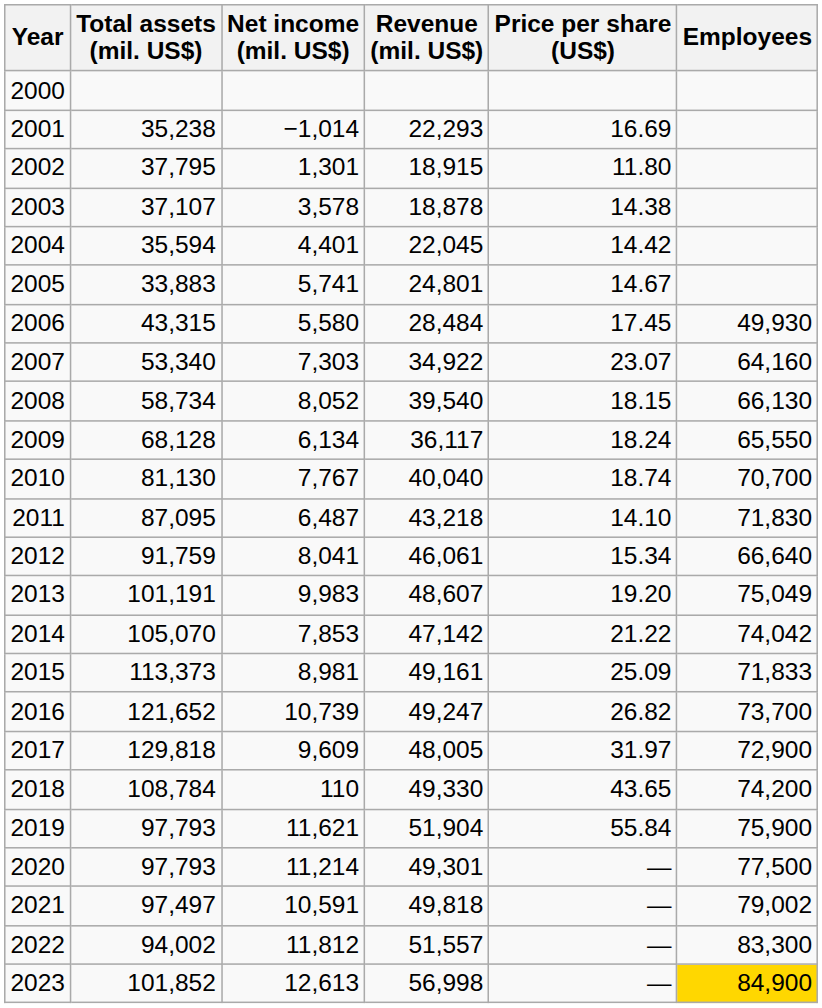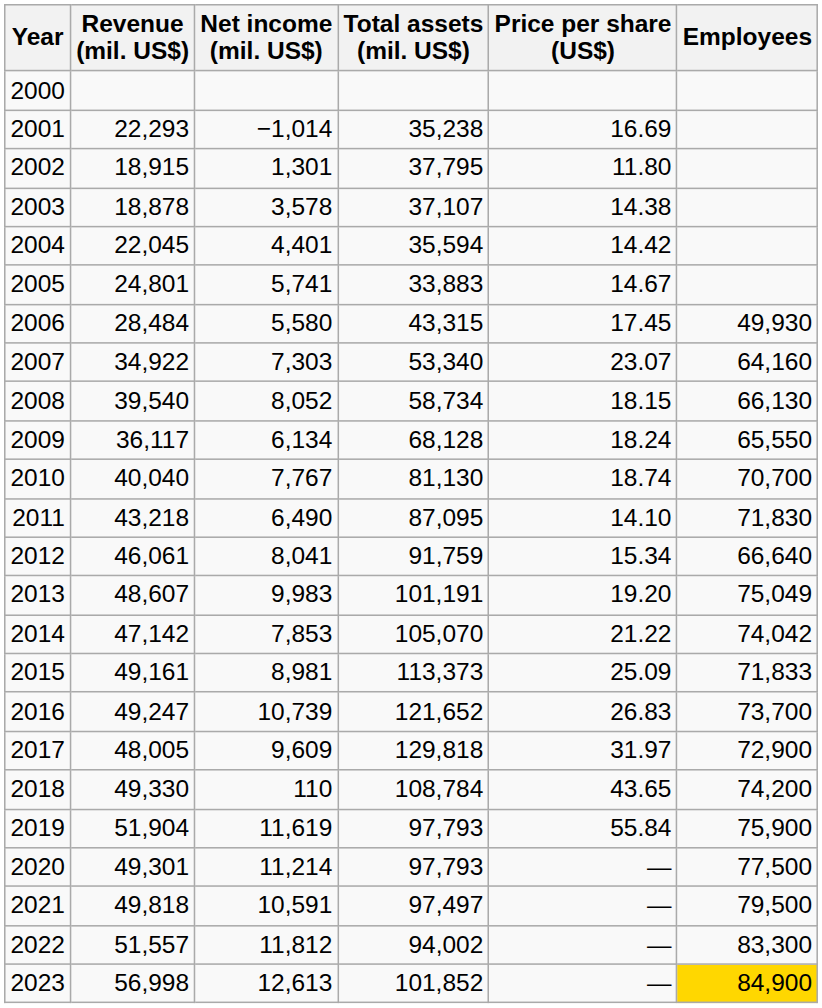 <table class="wikitable float-left sortable" style="text-align: right;">
 <tr>
 <th>Year</th>
+<th>Revenue<br>(mil. US$)</th>
+<th>Net income<br>(mil. US$)</th>
 <th>Total assets<br>(mil. US$)</th>
-<th>Net income<br>(mil. US$)</th>
-<th>Revenue<br>(mil. US$)</th>
 <th>Price per share<br>(US$)</th>
 <th>Employees</th>
 </tr>
 <tr>
 <td>2000</td>
 <td></td>
 <td></td>
 <td></td>
 <td></td>
 <td></td>
 </tr>
 <tr>
 <td>2001</td>
+<td>22,293</td>
+<td>−1,014</td>
 <td>35,238</td>
-<td>−1,014</td>
-<td>22,293</td>
 <td>16.69</td>
 <td></td>
 </tr>
 <tr>
 <td>2002</td>
+<td>18,915</td>
+<td>1,301</td>
 <td>37,795</td>
-<td>1,301</td>
-<td>18,915</td>
 <td>11.80</td>
 <td></td>
 </tr>
 <tr>
 <td>2003</td>
+<td>18,878</td>
+<td>3,578</td>
 <td>37,107</td>
-<td>3,578</td>
-<td>18,878</td>
 <td>14.38</td>
 <td></td>
 </tr>
 <tr>
 <td>2004</td>
+<td>22,045</td>
+<td>4,401</td>
 <td>35,594</td>
-<td>4,401</td>
-<td>22,045</td>
 <td>14.42</td>
 <td></td>
 </tr>
 <tr>
 <td>2005</td>
+<td>24,801</td>
+<td>5,741</td>
 <td>33,883</td>
-<td>5,741</td>
-<td>24,801</td>
 <td>14.67</td>
 <td></td>
 </tr>
 <tr>
 <td>2006</td>
+<td>28,484</td>
+<td>5,580</td>
 <td>43,315</td>
-<td>5,580</td>
-<td>28,484</td>
 <td>17.45</td>
 <td>49,930</td>
 </tr>
 <tr>
 <td>2007</td>
+<td>34,922</td>
+<td>7,303</td>
 <td>53,340</td>
-<td>7,303</td>
-<td>34,922</td>
 <td>23.07</td>
 <td>64,160</td>
 </tr>
 <tr>
 <td>2008</td>
+<td>39,540</td>
+<td>8,052</td>
 <td>58,734</td>
-<td>8,052</td>
-<td>39,540</td>
 <td>18.15</td>
 <td>66,130</td>
 </tr>
 <tr>
 <td>2009</td>
+<td>36,117</td>
+<td>6,134</td>
 <td>68,128</td>
-<td>6,134</td>
-<td>36,117</td>
 <td>18.24</td>
 <td>65,550</td>
 </tr>
 <tr>
 <td>2010</td>
+<td>40,040</td>
+<td>7,767</td>
 <td>81,130</td>
-<td>7,767</td>
-<td>40,040</td>
 <td>18.74</td>
 <td>70,700</td>
 </tr>
 <tr>
 <td>2011</td>
+<td>43,218</td>
+<td>6,490</td>
 <td>87,095</td>
-<td>6,487</td>
-<td>43,218</td>
 <td>14.10</td>
 <td>71,830</td>
 </tr>
 <tr>
 <td>2012</td>
+<td>46,061</td>
+<td>8,041</td>
 <td>91,759</td>
-<td>8,041</td>
-<td>46,061</td>
 <td>15.34</td>
 <td>66,640</td>
 </tr>
 <tr>
 <td>2013</td>
+<td>48,607</td>
+<td>9,983</td>
 <td>101,191</td>
-<td>9,983</td>
-<td>48,607</td>
 <td>19.20</td>
 <td>75,049</td>
 </tr>
 <tr>
 <td>2014</td>
+<td>47,142</td>
+<td>7,853</td>
 <td>105,070</td>
-<td>7,853</td>
-<td>47,142</td>
 <td>21.22</td>
 <td>74,042</td>
 </tr>
 <tr>
 <td>2015</td>
+<td>49,161</td>
+<td>8,981</td>
 <td>113,373</td>
-<td>8,981</td>
-<td>49,161</td>
 <td>25.09</td>
 <td>71,833</td>
 </tr>
 <tr>
 <td>2016</td>
+<td>49,247</td>
+<td>10,739</td>
 <td>121,652</td>
-<td>10,739</td>
-<td>49,247</td>
-<td>26.82</td>
+<td>26.83</td>
 <td>73,700</td>
 </tr>
 <tr>
 <td>2017</td>
+<td>48,005</td>
+<td>9,609</td>
 <td>129,818</td>
-<td>9,609</td>
-<td>48,005</td>
 <td>31.97</td>
 <td>72,900</td>
 </tr>
 <tr>
 <td>2018</td>
+<td>49,330</td>
+<td>110</td>
 <td>108,784</td>
-<td>110</td>
-<td>49,330</td>
 <td>43.65</td>
 <td>74,200</td>
 </tr>
 <tr>
 <td>2019</td>
+<td>51,904</td>
+<td>11,619</td>
 <td>97,793</td>
-<td>11,621</td>
-<td>51,904</td>
 <td>55.84</td>
 <td>75,900</td>
 </tr>
 <tr>
 <td>2020</td>
+<td>49,301</td>
+<td>11,214</td>
 <td>97,793</td>
-<td>11,214</td>
-<td>49,301</td>
 <td>—</td>
 <td>77,500</td>
 </tr>
 <tr>
 <td>2021</td>
+<td>49,818</td>
+<td>10,591</td>
 <td>97,497</td>
-<td>10,591</td>
-<td>49,818</td>
 <td>—</td>
-<td>79,002</td>
+<td>79,500</td>
 </tr>
 <tr>
 <td>2022</td>
+<td>51,557</td>
+<td>11,812</td>
 <td>94,002</td>
-<td>11,812</td>
-<td>51,557</td>
 <td>—</td>
 <td>83,300</td>
 </tr>
 <tr>
 <td>2023</td>
+<td>56,998</td>
+<td>12,613</td>
 <td>101,852</td>
-<td>12,613</td>
-<td>56,998</td>
 <td>—</td>
 <td style="background: gold;">84,900</td>
 </tr>
 </table>
